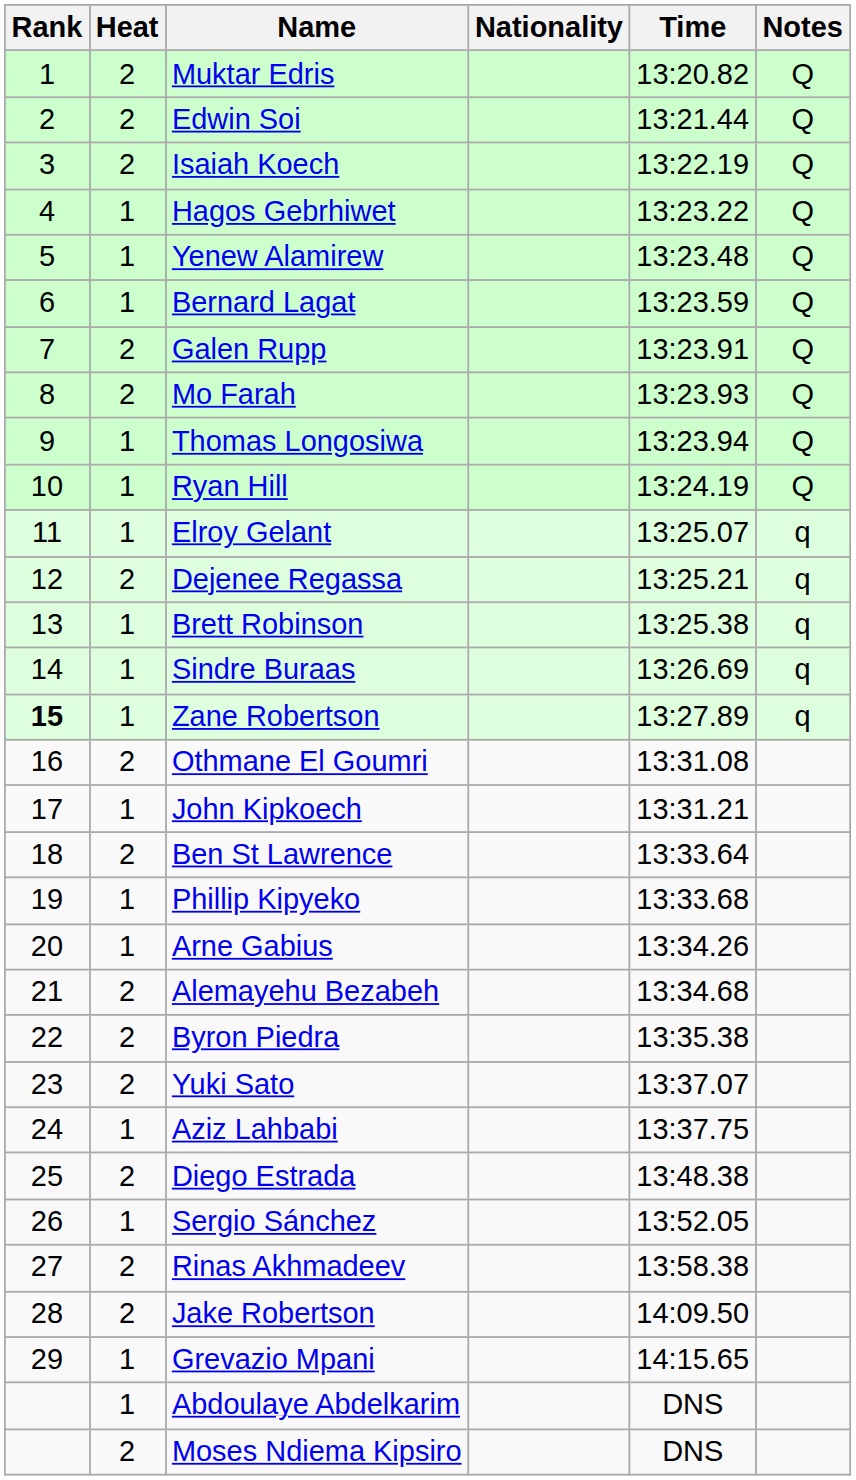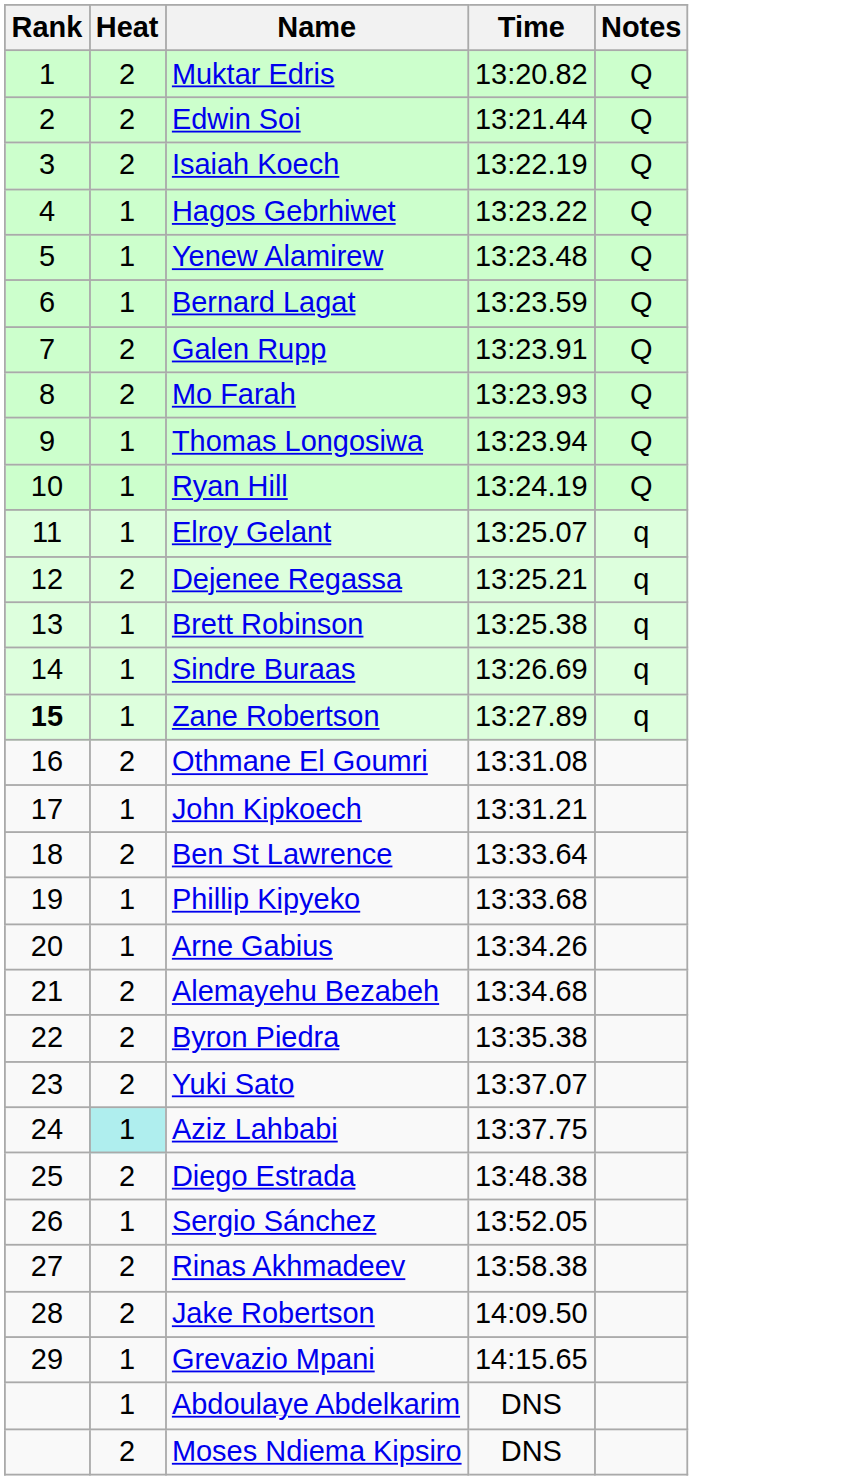 <table class="wikitable sortable" style="text-align:center">
 <tr>
 <th>Rank</th>
 <th>Heat</th>
 <th>Name</th>
-<th>Nationality</th>
 <th>Time</th>
 <th>Notes</th>
 </tr>
 <tr bgcolor=ccffcc>
 <td>1</td>
 <td>2</td>
 <td align=left><a href='#'>Muktar Edris</a></td>
-<td align=left></td>
 <td>13:20.82</td>
 <td>Q</td>
 </tr>
 <tr bgcolor=ccffcc>
 <td>2</td>
 <td>2</td>
 <td align=left><a href='#'>Edwin Soi</a></td>
-<td align=left></td>
 <td>13:21.44</td>
 <td>Q</td>
 </tr>
 <tr bgcolor=ccffcc>
 <td>3</td>
 <td>2</td>
 <td align=left><a href='#'>Isaiah Koech</a></td>
-<td align=left></td>
 <td>13:22.19</td>
 <td>Q</td>
 </tr>
 <tr bgcolor=ccffcc>
 <td>4</td>
 <td>1</td>
 <td align=left><a href='#'>Hagos Gebrhiwet</a></td>
-<td align=left></td>
 <td>13:23.22</td>
 <td>Q</td>
 </tr>
 <tr bgcolor=ccffcc>
 <td>5</td>
 <td>1</td>
 <td align=left><a href='#'>Yenew Alamirew</a></td>
-<td align=left></td>
 <td>13:23.48</td>
 <td>Q</td>
 </tr>
 <tr bgcolor=ccffcc>
 <td>6</td>
 <td>1</td>
 <td align=left><a href='#'>Bernard Lagat</a></td>
-<td align=left></td>
 <td>13:23.59</td>
 <td>Q</td>
 </tr>
 <tr bgcolor=ccffcc>
 <td>7</td>
 <td>2</td>
 <td align=left><a href='#'>Galen Rupp</a></td>
-<td align=left></td>
 <td>13:23.91</td>
 <td>Q</td>
 </tr>
 <tr bgcolor=ccffcc>
 <td>8</td>
 <td>2</td>
 <td align=left><a href='#'>Mo Farah</a></td>
-<td align=left></td>
 <td>13:23.93</td>
 <td>Q</td>
 </tr>
 <tr bgcolor=ccffcc>
 <td>9</td>
 <td>1</td>
 <td align=left><a href='#'>Thomas Longosiwa</a></td>
-<td align=left></td>
 <td>13:23.94</td>
 <td>Q</td>
 </tr>
 <tr bgcolor=ccffcc>
 <td>10</td>
 <td>1</td>
 <td align=left><a href='#'>Ryan Hill</a></td>
-<td align=left></td>
 <td>13:24.19</td>
 <td>Q</td>
 </tr>
 <tr bgcolor=ddffdd>
 <td>11</td>
 <td>1</td>
 <td align=left><a href='#'>Elroy Gelant</a></td>
-<td align=left></td>
 <td>13:25.07</td>
 <td>q</td>
 </tr>
 <tr bgcolor=ddffdd>
 <td>12</td>
 <td>2</td>
 <td align=left><a href='#'>Dejenee Regassa</a></td>
-<td align=left></td>
 <td>13:25.21</td>
 <td>q</td>
 </tr>
 <tr bgcolor=ddffdd>
 <td>13</td>
 <td>1</td>
 <td align=left><a href='#'>Brett Robinson</a></td>
-<td align=left></td>
 <td>13:25.38</td>
 <td>q</td>
 </tr>
 <tr bgcolor=ddffdd>
 <td>14</td>
 <td>1</td>
 <td align=left><a href='#'>Sindre Buraas</a></td>
-<td align=left></td>
 <td>13:26.69</td>
 <td>q</td>
 </tr>
 <tr bgcolor=ddffdd>
 <td><strong>15</strong></td>
 <td>1</td>
 <td align=left><a href='#'>Zane Robertson</a></td>
-<td align=left></td>
 <td>13:27.89</td>
 <td>q</td>
 </tr>
 <tr>
 <td>16</td>
 <td>2</td>
 <td align=left><a href='#'>Othmane El Goumri</a></td>
-<td align=left></td>
 <td>13:31.08</td>
 <td></td>
 </tr>
 <tr>
 <td>17</td>
 <td>1</td>
 <td align=left><a href='#'>John Kipkoech</a></td>
-<td align=left></td>
 <td>13:31.21</td>
 <td></td>
 </tr>
 <tr>
 <td>18</td>
 <td>2</td>
 <td align=left><a href='#'>Ben St Lawrence</a></td>
-<td align=left></td>
 <td>13:33.64</td>
 <td></td>
 </tr>
 <tr>
 <td>19</td>
 <td>1</td>
 <td align=left><a href='#'>Phillip Kipyeko</a></td>
-<td align=left></td>
 <td>13:33.68</td>
 <td></td>
 </tr>
 <tr>
 <td>20</td>
 <td>1</td>
 <td align=left><a href='#'>Arne Gabius</a></td>
-<td align=left></td>
 <td>13:34.26</td>
 <td></td>
 </tr>
 <tr>
 <td>21</td>
 <td>2</td>
 <td align=left><a href='#'>Alemayehu Bezabeh</a></td>
-<td align=left></td>
 <td>13:34.68</td>
 <td></td>
 </tr>
 <tr>
 <td>22</td>
 <td>2</td>
 <td align=left><a href='#'>Byron Piedra</a></td>
-<td align=left></td>
 <td>13:35.38</td>
 <td></td>
 </tr>
 <tr>
 <td>23</td>
 <td>2</td>
 <td align=left><a href='#'>Yuki Sato</a></td>
-<td align=left></td>
 <td>13:37.07</td>
 <td></td>
 </tr>
 <tr>
 <td>24</td>
-<td>1</td>
+<td style="background: paleturquoise;">1</td>
 <td align=left><a href='#'>Aziz Lahbabi</a></td>
-<td align=left></td>
 <td>13:37.75</td>
 <td></td>
 </tr>
 <tr>
 <td>25</td>
 <td>2</td>
 <td align=left><a href='#'>Diego Estrada</a></td>
-<td align=left></td>
 <td>13:48.38</td>
 <td></td>
 </tr>
 <tr>
 <td>26</td>
 <td>1</td>
 <td align=left><a href='#'>Sergio Sánchez</a></td>
-<td align=left></td>
 <td>13:52.05</td>
 <td></td>
 </tr>
 <tr>
 <td>27</td>
 <td>2</td>
 <td align=left><a href='#'>Rinas Akhmadeev</a></td>
-<td align=left></td>
 <td>13:58.38</td>
 <td></td>
 </tr>
 <tr>
 <td>28</td>
 <td>2</td>
 <td align=left><a href='#'>Jake Robertson</a></td>
-<td align=left></td>
 <td>14:09.50</td>
 <td></td>
 </tr>
 <tr>
 <td>29</td>
 <td>1</td>
 <td align=left><a href='#'>Grevazio Mpani</a></td>
-<td align=left></td>
 <td>14:15.65</td>
 <td></td>
 </tr>
 <tr>
 <td></td>
 <td>1</td>
 <td align=left><a href='#'>Abdoulaye Abdelkarim</a></td>
-<td align=left></td>
 <td>DNS</td>
 <td></td>
 </tr>
 <tr>
 <td></td>
 <td>2</td>
 <td align=left><a href='#'>Moses Ndiema Kipsiro</a></td>
-<td align=left></td>
 <td>DNS</td>
 <td></td>
 </tr>
 </table>
